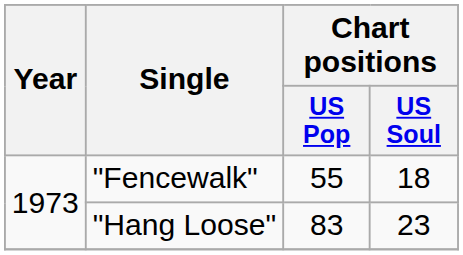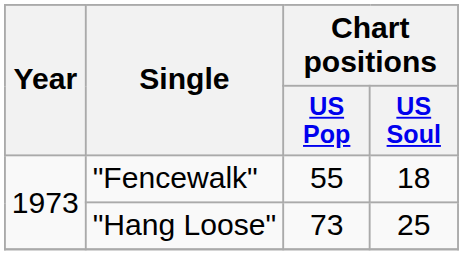 <table class="wikitable" style="text-align:center;">
 <tr>
 <th rowspan="2">Year</th>
 <th rowspan="2">Single</th>
 <th colspan="3">Chart positions</th>
 </tr>
 <tr style="font-size:smaller;">
 <th width="40"><a href='#'>US<br>Pop</a></th>
 <th width="40"><a href='#'>US<br>Soul</a></th>
 </tr>
 <tr>
 <td rowspan="2">1973</td>
 <td align="left">"Fencewalk"</td>
 <td>55</td>
 <td>18</td>
 </tr>
 <tr>
 <td align="left">"Hang Loose"</td>
-<td>83</td>
-<td>23</td>
+<td>73</td>
+<td>25</td>
 </tr>
 <tr>
 </tr>
 </table>
